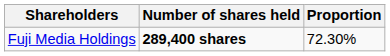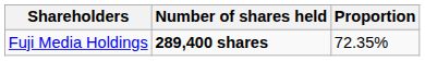 <table class="wikitable">
 <tr>
 <th>Shareholders</th>
 <th>Number of shares held</th>
 <th>Proportion</th>
 </tr>
 <tr>
 <td><a href='#'>Fuji Media Holdings</a></td>
 <td><strong>289,400 shares</strong></td>
-<td>72.30%</td>
+<td>72.35%</td>
 </tr>
 </table>
